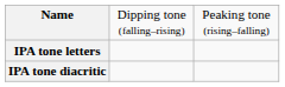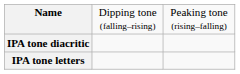 <table class=wikitable>
 <tr style="vertical-align:top; text-align:center;">
 <th>Name</th>
 <td style="width: 6em;">Dipping tone <br><small>(falling–rising)</small></td>
 <td style="width: 6em;">Peaking tone <br><small>(rising–falling)</small></td>
 </tr>
 <tr>
+<th>IPA tone diacritic</th>
+<td></td>
+<td></td>
+</tr>
+<tr>
 <th>IPA tone letters</th>
 <td></td>
 <td></td>
 </tr>
-<tr>
-<th>IPA tone diacritic</th>
-<td></td>
-<td></td>
-</tr>
 </table>
